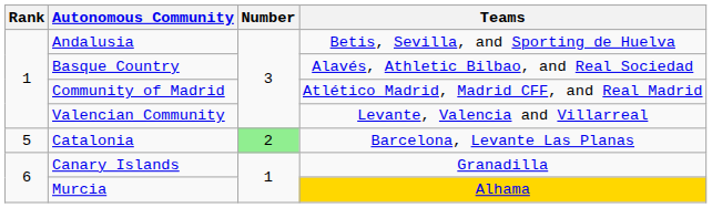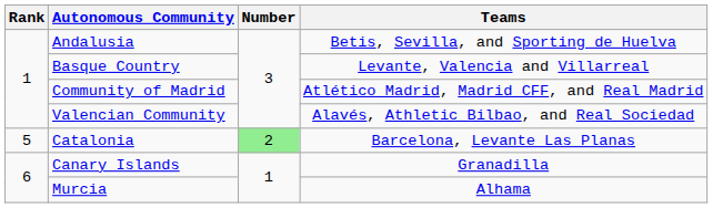 <table class="wikitable">
 <tr>
 <th>Rank</th>
 <th><a href='#'>Autonomous Community</a></th>
 <th>Number</th>
 <th>Teams</th>
 </tr>
 <tr>
 <td rowspan=4 align=center>1</td>
 <td> <a href='#'>Andalusia</a></td>
 <td rowspan=4 align=center>3</td>
 <td align=center><a href='#'>Betis</a>, <a href='#'>Sevilla</a>, and <a href='#'>Sporting de Huelva</a></td>
 </tr>
 <tr>
 <td> <a href='#'>Basque Country</a></td>
-<td align=center><a href='#'>Alavés</a>, <a href='#'>Athletic Bilbao</a>, and <a href='#'>Real Sociedad</a></td>
+<td align=center><a href='#'>Levante</a>, <a href='#'>Valencia</a> and <a href='#'>Villarreal</a></td>
 </tr>
 <tr>
 <td> <a href='#'>Community of Madrid</a></td>
 <td align=center><a href='#'>Atlético Madrid</a>, <a href='#'>Madrid CFF</a>, and <a href='#'>Real Madrid</a></td>
 </tr>
 <tr>
 <td> <a href='#'>Valencian Community</a></td>
-<td align=center><a href='#'>Levante</a>, <a href='#'>Valencia</a> and <a href='#'>Villarreal</a></td>
+<td align=center><a href='#'>Alavés</a>, <a href='#'>Athletic Bilbao</a>, and <a href='#'>Real Sociedad</a></td>
 </tr>
 <tr>
 <td align=center>5</td>
 <td> <a href='#'>Catalonia</a></td>
 <td align=center style="background: lightgreen;">2</td>
 <td align=center><a href='#'>Barcelona</a>, <a href='#'>Levante Las Planas</a></td>
 </tr>
 <tr>
 <td rowspan=2 align=center>6</td>
 <td> <a href='#'>Canary Islands</a></td>
 <td rowspan=2 align=center>1</td>
 <td align=center><a href='#'>Granadilla</a></td>
 </tr>
 <tr>
 <td> <a href='#'>Murcia</a></td>
-<td align=center style="background: gold;"><a href='#'>Alhama</a></td>
+<td align=center><a href='#'>Alhama</a></td>
 </tr>
 </table>
